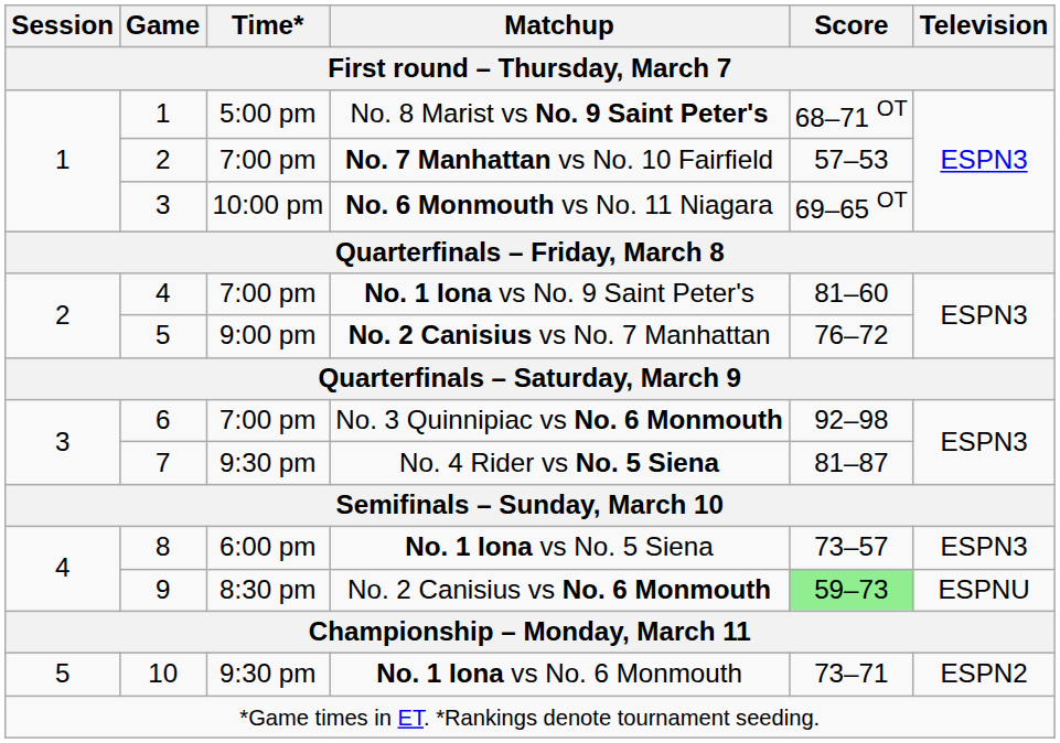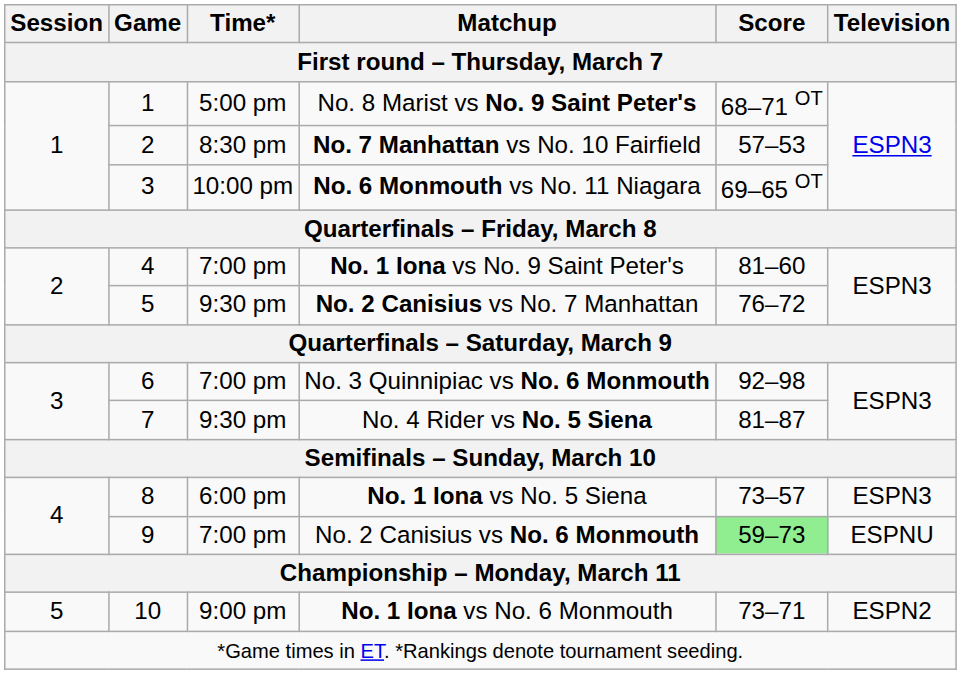 <table class="wikitable" style="text-align:center">
 <tr>
 <th>Session</th>
 <th>Game</th>
 <th>Time*</th>
 <th>Matchup</th>
 <th>Score</th>
 <th>Television</th>
 </tr>
 <tr>
 <th colspan=7>First round – Thursday, March 7</th>
 </tr>
 <tr>
 <td rowspan=3>1</td>
 <td>1</td>
 <td>5:00 pm</td>
 <td>No. 8 Marist vs <strong>No. 9 Saint Peter's</strong></td>
 <td>68–71 <sup>OT</sup></td>
 <td rowspan=3><a href='#'>ESPN3</a></td>
 </tr>
 <tr>
 <td>2</td>
-<td>7:00 pm</td>
+<td>8:30 pm</td>
 <td><strong>No. 7 Manhattan</strong> vs No. 10 Fairfield</td>
 <td>57–53</td>
 </tr>
 <tr>
 <td>3</td>
 <td>10:00 pm</td>
 <td><strong>No. 6 Monmouth</strong> vs No. 11 Niagara</td>
 <td>69–65 <sup>OT</sup></td>
 </tr>
 <tr>
 <th colspan=7>Quarterfinals – Friday, March 8</th>
 </tr>
 <tr>
 <td rowspan=2>2</td>
 <td>4</td>
 <td>7:00 pm</td>
 <td><strong>No. 1 Iona</strong> vs No. 9 Saint Peter's</td>
 <td>81–60</td>
 <td rowspan=2>ESPN3</td>
 </tr>
 <tr>
 <td>5</td>
-<td>9:00 pm</td>
+<td>9:30 pm</td>
 <td><strong>No. 2 Canisius</strong> vs No. 7 Manhattan</td>
 <td>76–72</td>
 </tr>
 <tr>
 <th colspan=7>Quarterfinals – Saturday, March 9</th>
 </tr>
 <tr>
 <td rowspan=2>3</td>
 <td>6</td>
 <td>7:00 pm</td>
 <td>No. 3 Quinnipiac vs <strong>No. 6 Monmouth</strong></td>
 <td>92–98</td>
 <td rowspan=2>ESPN3</td>
 </tr>
 <tr>
 <td>7</td>
 <td>9:30 pm</td>
 <td>No. 4 Rider vs <strong>No. 5 Siena</strong></td>
 <td>81–87</td>
 </tr>
 <tr>
 <th colspan=7>Semifinals – Sunday, March 10</th>
 </tr>
 <tr>
 <td rowspan=2>4</td>
 <td>8</td>
 <td>6:00 pm</td>
 <td><strong>No. 1 Iona</strong> vs No. 5 Siena</td>
 <td>73–57</td>
 <td>ESPN3</td>
 </tr>
 <tr>
 <td>9</td>
-<td>8:30 pm</td>
+<td>7:00 pm</td>
 <td>No. 2 Canisius vs <strong>No. 6 Monmouth</strong></td>
 <td style="background: lightgreen;">59–73</td>
 <td>ESPNU</td>
 </tr>
 <tr>
 <th colspan=7>Championship – Monday, March 11</th>
 </tr>
 <tr>
 <td>5</td>
 <td>10</td>
-<td>9:30 pm</td>
+<td>9:00 pm</td>
 <td><strong>No. 1 Iona</strong> vs No. 6 Monmouth</td>
 <td>73–71</td>
 <td>ESPN2</td>
 </tr>
 <tr>
 <td colspan=6><small>*Game times in <a href='#'>ET</a>. *Rankings denote tournament seeding.</small></td>
 </tr>
 </table>
